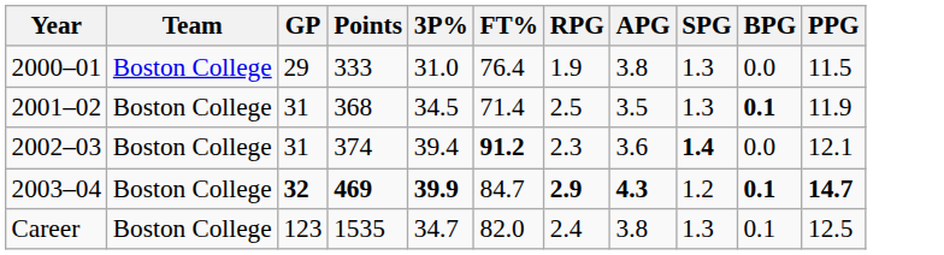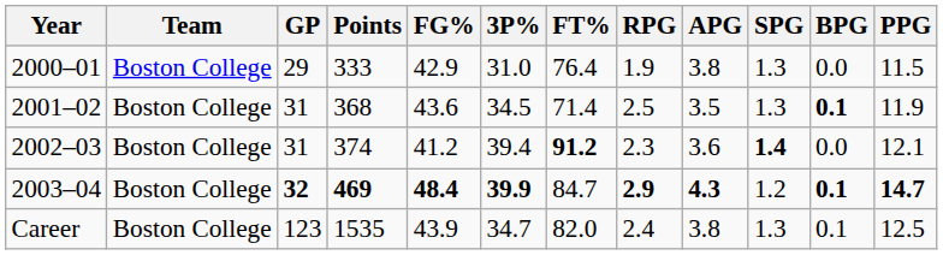 <table class="wikitable">
 <tr>
 <th>Year</th>
 <th>Team</th>
 <th>GP</th>
 <th>Points</th>
+<th>FG%</th>
 <th>3P%</th>
 <th>FT%</th>
 <th>RPG</th>
 <th>APG</th>
 <th>SPG</th>
 <th>BPG</th>
 <th>PPG</th>
 </tr>
 <tr>
 <td>2000–01</td>
 <td><a href='#'>Boston College</a></td>
 <td>29</td>
 <td>333</td>
+<td>42.9</td>
 <td>31.0</td>
 <td>76.4</td>
 <td>1.9</td>
 <td>3.8</td>
 <td>1.3</td>
 <td>0.0</td>
 <td>11.5</td>
 </tr>
 <tr>
 <td>2001–02</td>
 <td>Boston College</td>
 <td>31</td>
 <td>368</td>
+<td>43.6</td>
 <td>34.5</td>
 <td>71.4</td>
 <td>2.5</td>
 <td>3.5</td>
 <td>1.3</td>
 <td><strong>0.1</strong></td>
 <td>11.9</td>
 </tr>
 <tr>
 <td>2002–03</td>
 <td>Boston College</td>
 <td>31</td>
 <td>374</td>
+<td>41.2</td>
 <td>39.4</td>
 <td><strong>91.2</strong></td>
 <td>2.3</td>
 <td>3.6</td>
 <td><strong>1.4</strong></td>
 <td>0.0</td>
 <td>12.1</td>
 </tr>
 <tr>
 <td>2003–04</td>
 <td>Boston College</td>
 <td><strong>32</strong></td>
 <td><strong>469</strong></td>
+<td><strong>48.4</strong></td>
 <td><strong>39.9</strong></td>
 <td>84.7</td>
 <td><strong>2.9</strong></td>
 <td><strong>4.3</strong></td>
 <td>1.2</td>
 <td><strong>0.1</strong></td>
 <td><strong>14.7</strong></td>
 </tr>
 <tr>
 <td>Career</td>
 <td>Boston College</td>
 <td>123</td>
 <td>1535</td>
+<td>43.9</td>
 <td>34.7</td>
 <td>82.0</td>
 <td>2.4</td>
 <td>3.8</td>
 <td>1.3</td>
 <td>0.1</td>
 <td>12.5</td>
 </tr>
 </table>
